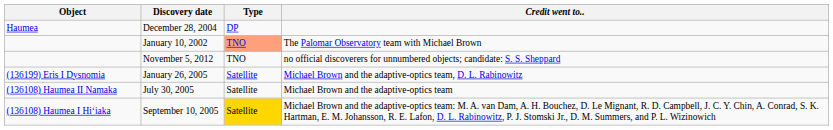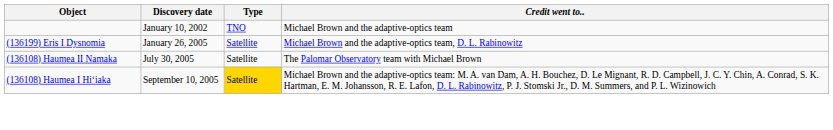 <table class="wikitable" style="font-size: 89%">
 <tr>
 <th width=200>Object</th>
 <th width=120>Discovery date</th>
 <th width=80>Type</th>
 <th><em>Credit went to..</em></th>
 </tr>
 <tr>
-<td align="left"><a href='#'>Haumea</a></td>
-<td>December 28, 2004</td>
-<td><a href='#'>DP</a></td>
-<td></td>
-</tr>
-<tr>
 <td></td>
 <td>January 10, 2002</td>
-<td style="background: lightsalmon;"><a href='#'>TNO</a></td>
-<td>The <a href='#'>Palomar Observatory</a> team with Michael Brown</td>
-</tr>
-<tr>
-<td></td>
-<td>November 5, 2012</td>
-<td>TNO</td>
-<td>no official discoverers for unnumbered objects; candidate: <a href='#'>S. S. Sheppard</a></td>
+<td><a href='#'>TNO</a></td>
+<td>Michael Brown and  the adaptive-optics team</td>
 </tr>
 <tr>
 <td align="left"><a href='#'>(136199) Eris I Dysnomia</a></td>
 <td>January 26, 2005</td>
 <td><a href='#'>Satellite</a></td>
 <td><a href='#'>Michael Brown</a> and the adaptive-optics team, <a href='#'>D. L. Rabinowitz</a></td>
 </tr>
 <tr>
 <td><a href='#'>(136108) Haumea II Namaka</a></td>
 <td>July 30, 2005</td>
 <td>Satellite</td>
-<td>Michael Brown and  the adaptive-optics team</td>
+<td>The <a href='#'>Palomar Observatory</a> team with Michael Brown</td>
 </tr>
 <tr>
 <td><a href='#'>(136108) Haumea I Hiʻiaka</a></td>
 <td>September 10, 2005</td>
 <td style="background: gold;">Satellite</td>
 <td>Michael Brown and the adaptive-optics team: M. A. van Dam, A. H. Bouchez, D. Le Mignant, R. D. Campbell, J. C. Y. Chin, A. Conrad, S. K. Hartman, E. M. Johansson, R. E. Lafon, <a href='#'>D. L. Rabinowitz</a>, P. J. Stomski Jr., D. M. Summers, and P. L. Wizinowich</td>
 </tr>
 </table>
